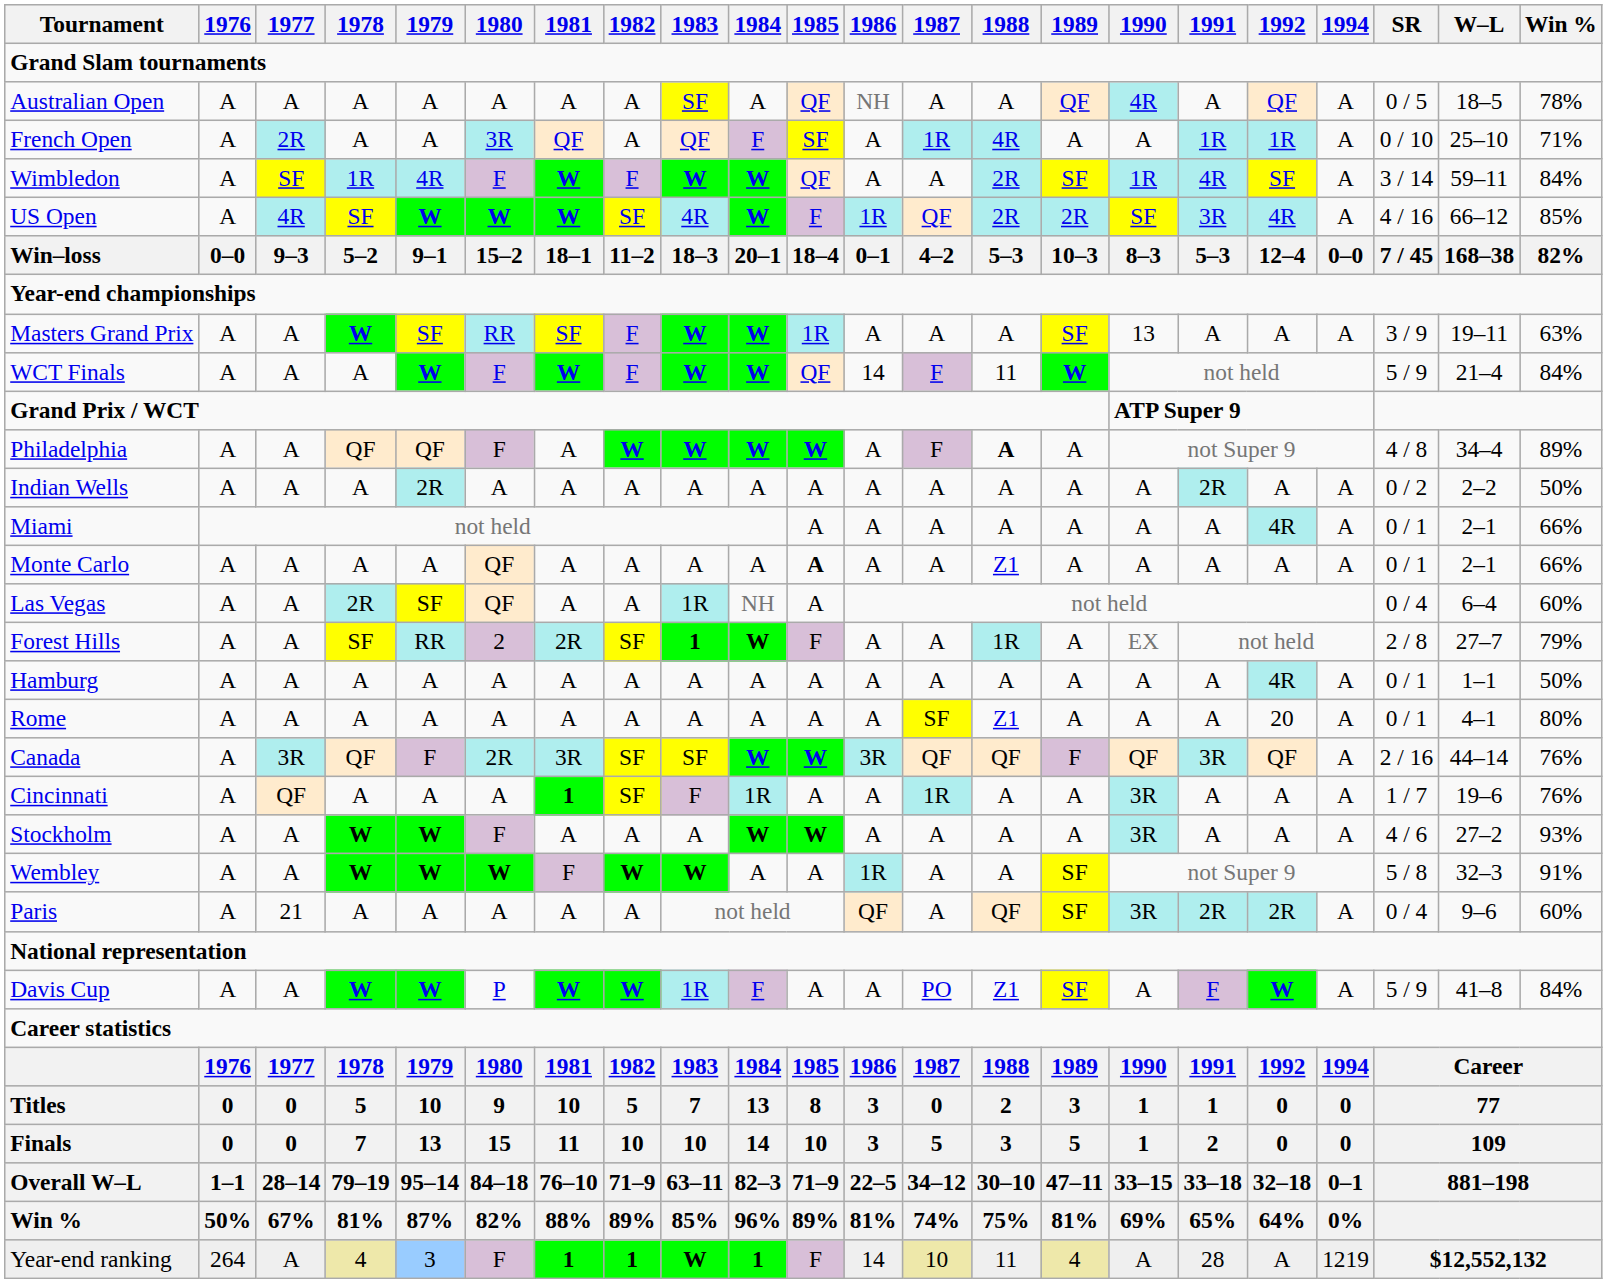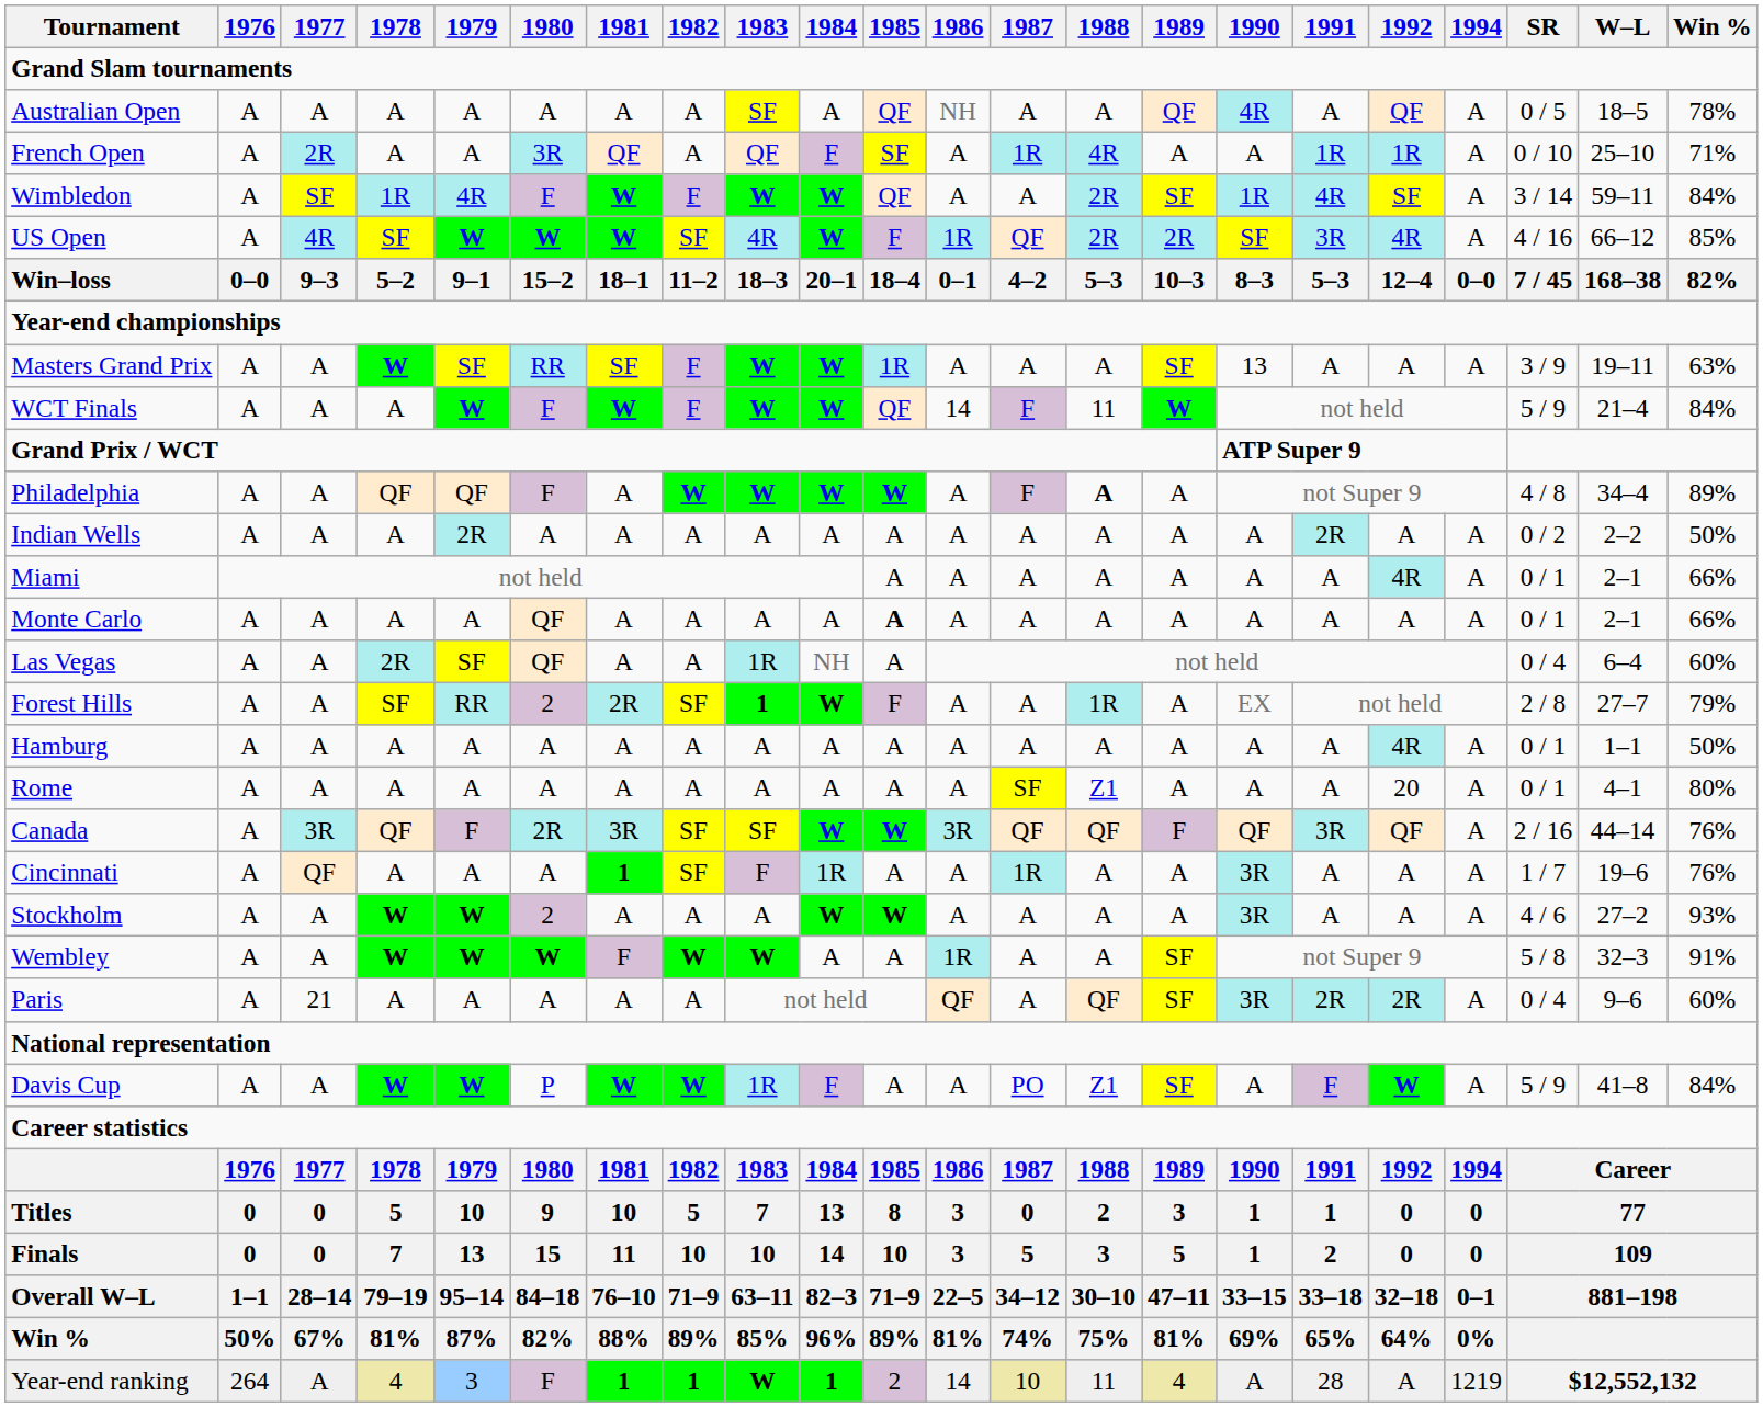 <table class="wikitable nowrap" style=text-align:center;font-size:95%>
 <tr>
 <th>Tournament</th>
 <th><a href='#'>1976</a></th>
 <th><a href='#'>1977</a></th>
 <th><a href='#'>1978</a></th>
 <th><a href='#'>1979</a></th>
 <th><a href='#'>1980</a></th>
 <th><a href='#'>1981</a></th>
 <th><a href='#'>1982</a></th>
 <th><a href='#'>1983</a></th>
 <th><a href='#'>1984</a></th>
 <th><a href='#'>1985</a></th>
 <th><a href='#'>1986</a></th>
 <th><a href='#'>1987</a></th>
 <th><a href='#'>1988</a></th>
 <th><a href='#'>1989</a></th>
 <th><a href='#'>1990</a></th>
 <th><a href='#'>1991</a></th>
 <th><a href='#'>1992</a></th>
 <th><a href='#'>1994</a></th>
 <th>SR</th>
 <th>W–L</th>
 <th>Win %</th>
 </tr>
 <tr>
 <td colspan=22 align=left><strong>Grand Slam tournaments</strong></td>
 </tr>
 <tr>
 <td align=left><a href='#'>Australian Open</a></td>
 <td>A</td>
 <td>A</td>
 <td>A</td>
 <td>A</td>
 <td>A</td>
 <td>A</td>
 <td>A</td>
 <td bgcolor=yellow><a href='#'>SF</a></td>
 <td>A</td>
 <td bgcolor=#ffebcd><a href='#'>QF</a></td>
 <td style=color:#767676>NH</td>
 <td>A</td>
 <td>A</td>
 <td bgcolor=#ffebcd><a href='#'>QF</a></td>
 <td bgcolor=#afeeee><a href='#'>4R</a></td>
 <td>A</td>
 <td bgcolor=#ffebcd><a href='#'>QF</a></td>
 <td>A</td>
 <td>0 / 5</td>
 <td>18–5</td>
 <td>78%</td>
 </tr>
 <tr>
 <td align=left><a href='#'>French Open</a></td>
 <td>A</td>
 <td bgcolor=#afeeee><a href='#'>2R</a></td>
 <td>A</td>
 <td>A</td>
 <td bgcolor=#afeeee><a href='#'>3R</a></td>
 <td bgcolor=#ffebcd><a href='#'>QF</a></td>
 <td>A</td>
 <td bgcolor=#ffebcd><a href='#'>QF</a></td>
 <td bgcolor=thistle><a href='#'>F</a></td>
 <td bgcolor=yellow><a href='#'>SF</a></td>
 <td>A</td>
 <td bgcolor=#afeeee><a href='#'>1R</a></td>
 <td bgcolor=#afeeee><a href='#'>4R</a></td>
 <td>A</td>
 <td>A</td>
 <td bgcolor=#afeeee><a href='#'>1R</a></td>
 <td bgcolor=#afeeee><a href='#'>1R</a></td>
 <td>A</td>
 <td>0 / 10</td>
 <td>25–10</td>
 <td>71%</td>
 </tr>
 <tr>
 <td align=left><a href='#'>Wimbledon</a></td>
 <td>A</td>
 <td bgcolor=yellow><a href='#'>SF</a></td>
 <td bgcolor=#afeeee><a href='#'>1R</a></td>
 <td bgcolor=#afeeee><a href='#'>4R</a></td>
 <td bgcolor=thistle><a href='#'>F</a></td>
 <td bgcolor=lime><a href='#'><strong>W</strong></a></td>
 <td bgcolor=thistle><a href='#'>F</a></td>
 <td bgcolor=lime><a href='#'><strong>W</strong></a></td>
 <td bgcolor=lime><a href='#'><strong>W</strong></a></td>
 <td bgcolor=#ffebcd><a href='#'>QF</a></td>
 <td>A</td>
 <td>A</td>
 <td bgcolor=#afeeee><a href='#'>2R</a></td>
 <td bgcolor=yellow><a href='#'>SF</a></td>
 <td bgcolor=#afeeee><a href='#'>1R</a></td>
 <td bgcolor=#afeeee><a href='#'>4R</a></td>
 <td bgcolor=yellow><a href='#'>SF</a></td>
 <td>A</td>
 <td>3 / 14</td>
 <td>59–11</td>
 <td>84%</td>
 </tr>
 <tr>
 <td align=left><a href='#'>US Open</a></td>
 <td>A</td>
 <td bgcolor=#afeeee><a href='#'>4R</a></td>
 <td bgcolor=yellow><a href='#'>SF</a></td>
 <td bgcolor=lime><a href='#'><strong>W</strong></a></td>
 <td bgcolor=lime><a href='#'><strong>W</strong></a></td>
 <td bgcolor=lime><a href='#'><strong>W</strong></a></td>
 <td bgcolor=yellow><a href='#'>SF</a></td>
 <td bgcolor=#afeeee><a href='#'>4R</a></td>
 <td bgcolor=lime><a href='#'><strong>W</strong></a></td>
 <td bgcolor=thistle><a href='#'>F</a></td>
 <td bgcolor=#afeeee><a href='#'>1R</a></td>
 <td bgcolor=#ffebcd><a href='#'>QF</a></td>
 <td bgcolor=#afeeee><a href='#'>2R</a></td>
 <td bgcolor=#afeeee><a href='#'>2R</a></td>
 <td bgcolor=yellow><a href='#'>SF</a></td>
 <td bgcolor=#afeeee><a href='#'>3R</a></td>
 <td bgcolor=#afeeee><a href='#'>4R</a></td>
 <td>A</td>
 <td>4 / 16</td>
 <td>66–12</td>
 <td>85%</td>
 </tr>
 <tr>
 <th style=text-align:left>Win–loss</th>
 <th>0–0</th>
 <th>9–3</th>
 <th>5–2</th>
 <th>9–1</th>
 <th>15–2</th>
 <th>18–1</th>
 <th>11–2</th>
 <th>18–3</th>
 <th>20–1</th>
 <th>18–4</th>
 <th>0–1</th>
 <th>4–2</th>
 <th>5–3</th>
 <th>10–3</th>
 <th>8–3</th>
 <th>5–3</th>
 <th>12–4</th>
 <th>0–0</th>
 <th>7 / 45</th>
 <th>168–38</th>
 <th>82%</th>
 </tr>
 <tr>
 <td colspan=22 align=left><strong>Year-end championships</strong></td>
 </tr>
 <tr>
 <td align=left><a href='#'>Masters Grand Prix</a></td>
 <td>A</td>
 <td>A</td>
 <td bgcolor=lime><a href='#'><strong>W</strong></a></td>
 <td bgcolor=yellow><a href='#'>SF</a></td>
 <td bgcolor=#afeeee><a href='#'>RR</a></td>
 <td bgcolor=yellow><a href='#'>SF</a></td>
 <td bgcolor=thistle><a href='#'>F</a></td>
 <td bgcolor=lime><a href='#'><strong>W</strong></a></td>
 <td bgcolor=lime><a href='#'><strong>W</strong></a></td>
 <td bgcolor=#afeeee><a href='#'>1R</a></td>
 <td>A</td>
 <td>A</td>
 <td>A</td>
 <td bgcolor=yellow><a href='#'>SF</a></td>
 <td>13</td>
 <td>A</td>
 <td>A</td>
 <td>A</td>
 <td>3 / 9</td>
 <td>19–11</td>
 <td>63%</td>
 </tr>
 <tr>
 <td align=left><a href='#'>WCT Finals</a></td>
 <td>A</td>
 <td>A</td>
 <td>A</td>
 <td bgcolor=lime><a href='#'><strong>W</strong></a></td>
 <td bgcolor=thistle><a href='#'>F</a></td>
 <td bgcolor=lime><a href='#'><strong>W</strong></a></td>
 <td bgcolor=thistle><a href='#'>F</a></td>
 <td bgcolor=lime><a href='#'><strong>W</strong></a></td>
 <td bgcolor=lime><a href='#'><strong>W</strong></a></td>
 <td bgcolor=#ffebcd><a href='#'>QF</a></td>
 <td>14</td>
 <td bgcolor=thistle><a href='#'>F</a></td>
 <td>11</td>
 <td bgcolor=lime><a href='#'><strong>W</strong></a></td>
 <td colspan=4 style=color:#767676>not held</td>
 <td>5 / 9</td>
 <td>21–4</td>
 <td>84%</td>
 </tr>
 <tr>
 <td colspan="15" align="left"><strong>Grand Prix / WCT</strong></td>
 <td colspan="4" align="left"><strong>ATP Super 9</strong></td>
 </tr>
 <tr>
 <td align=left><a href='#'>Philadelphia</a></td>
 <td>A</td>
 <td>A</td>
 <td bgcolor=ffebcd>QF</td>
 <td bgcolor=ffebcd>QF</td>
 <td bgcolor=thistle>F</td>
 <td>A</td>
 <td bgcolor=lime><a href='#'><strong>W</strong></a></td>
 <td bgcolor=lime><a href='#'><strong>W</strong></a></td>
 <td bgcolor=lime><a href='#'><strong>W</strong></a></td>
 <td bgcolor=lime><a href='#'><strong>W</strong></a></td>
 <td>A</td>
 <td bgcolor=thistle>F</td>
 <td><strong>A</strong></td>
 <td>A</td>
 <td colspan=4 style=color:#767676>not Super 9</td>
 <td>4 / 8</td>
 <td>34–4</td>
 <td>89%</td>
 </tr>
 <tr>
 <td align=left><a href='#'>Indian Wells</a></td>
 <td>A</td>
 <td>A</td>
 <td>A</td>
 <td bgcolor=afeeee>2R</td>
 <td>A</td>
 <td>A</td>
 <td>A</td>
 <td>A</td>
 <td>A</td>
 <td>A</td>
 <td>A</td>
 <td>A</td>
 <td>A</td>
 <td>A</td>
 <td>A</td>
 <td bgcolor=afeeee>2R</td>
 <td>A</td>
 <td>A</td>
 <td>0 / 2</td>
 <td>2–2</td>
 <td>50%</td>
 </tr>
 <tr>
 <td align=left><a href='#'>Miami</a></td>
 <td colspan=9 style=color:#767676>not held</td>
 <td>A</td>
 <td>A</td>
 <td>A</td>
 <td>A</td>
 <td>A</td>
 <td>A</td>
 <td>A</td>
 <td bgcolor=afeeee>4R</td>
 <td>A</td>
 <td>0 / 1</td>
 <td>2–1</td>
 <td>66%</td>
 </tr>
 <tr>
 <td align=left><a href='#'>Monte Carlo</a></td>
 <td>A</td>
 <td>A</td>
 <td>A</td>
 <td>A</td>
 <td bgcolor=ffebcd>QF</td>
 <td>A</td>
 <td>A</td>
 <td>A</td>
 <td>A</td>
 <td><strong>A</strong></td>
 <td>A</td>
 <td>A</td>
-<td><a href='#'>Z1</a></td>
+<td>A</td>
 <td>A</td>
 <td>A</td>
 <td>A</td>
 <td>A</td>
 <td>A</td>
 <td>0 / 1</td>
 <td>2–1</td>
 <td>66%</td>
 </tr>
 <tr>
 <td align=left><a href='#'>Las Vegas</a></td>
 <td>A</td>
 <td>A</td>
 <td bgcolor=afeeee>2R</td>
 <td bgcolor=yellow>SF</td>
 <td bgcolor=ffebcd>QF</td>
 <td>A</td>
 <td>A</td>
 <td bgcolor=afeeee>1R</td>
 <td style=color:#767676>NH</td>
 <td>A</td>
 <td colspan=8 style=color:#767676>not held</td>
 <td>0 / 4</td>
 <td>6–4</td>
 <td>60%</td>
 </tr>
 <tr>
 <td align=left><a href='#'>Forest Hills</a></td>
 <td>A</td>
 <td>A</td>
 <td bgcolor=yellow>SF</td>
 <td bgcolor=afeeee>RR</td>
 <td bgcolor=thistle>2</td>
 <td bgcolor=afeeee>2R</td>
 <td bgcolor=yellow>SF</td>
 <td bgcolor=lime><strong>1</strong></td>
 <td bgcolor=lime><strong>W</strong></td>
 <td bgcolor=thistle>F</td>
 <td>A</td>
 <td>A</td>
 <td bgcolor=afeeee>1R</td>
 <td>A</td>
 <td style=color:#767676>EX</td>
 <td colspan=3 style=color:#767676>not held</td>
 <td>2 / 8</td>
 <td>27–7</td>
 <td>79%</td>
 </tr>
 <tr>
 <td align=left><a href='#'>Hamburg</a></td>
 <td>A</td>
 <td>A</td>
 <td>A</td>
 <td>A</td>
 <td>A</td>
 <td>A</td>
 <td>A</td>
 <td>A</td>
 <td>A</td>
 <td>A</td>
 <td>A</td>
 <td>A</td>
 <td>A</td>
 <td>A</td>
 <td>A</td>
 <td>A</td>
 <td bgcolor=afeeee>4R</td>
 <td>A</td>
 <td>0 / 1</td>
 <td>1–1</td>
 <td>50%</td>
 </tr>
 <tr>
 <td align=left><a href='#'>Rome</a></td>
 <td>A</td>
 <td>A</td>
 <td>A</td>
 <td>A</td>
 <td>A</td>
 <td>A</td>
 <td>A</td>
 <td>A</td>
 <td>A</td>
 <td>A</td>
 <td>A</td>
 <td bgcolor=yellow>SF</td>
 <td><a href='#'>Z1</a></td>
 <td>A</td>
 <td>A</td>
 <td>A</td>
 <td>20</td>
 <td>A</td>
 <td>0 / 1</td>
 <td>4–1</td>
 <td>80%</td>
 </tr>
 <tr>
 <td align=left><a href='#'>Canada</a></td>
 <td>A</td>
 <td bgcolor=afeeee>3R</td>
 <td bgcolor=ffebcd>QF</td>
 <td bgcolor=thistle>F</td>
 <td bgcolor=afeeee>2R</td>
 <td bgcolor=afeeee>3R</td>
 <td bgcolor=yellow>SF</td>
 <td bgcolor=yellow>SF</td>
 <td bgcolor=lime><a href='#'><strong>W</strong></a></td>
 <td bgcolor=lime><a href='#'><strong>W</strong></a></td>
 <td bgcolor=afeeee>3R</td>
 <td bgcolor=ffebcd>QF</td>
 <td bgcolor=ffebcd>QF</td>
 <td bgcolor=thistle>F</td>
 <td bgcolor=ffebcd>QF</td>
 <td bgcolor=afeeee>3R</td>
 <td bgcolor=ffebcd>QF</td>
 <td>A</td>
 <td>2 / 16</td>
 <td>44–14</td>
 <td>76%</td>
 </tr>
 <tr>
 <td align=left><a href='#'>Cincinnati</a></td>
 <td>A</td>
 <td bgcolor=ffebcd>QF</td>
 <td>A</td>
 <td>A</td>
 <td>A</td>
 <td bgcolor=lime><strong>1</strong></td>
 <td bgcolor=yellow>SF</td>
 <td bgcolor=thistle>F</td>
 <td bgcolor=afeeee>1R</td>
 <td>A</td>
 <td>A</td>
 <td bgcolor=afeeee>1R</td>
 <td>A</td>
 <td>A</td>
 <td bgcolor=afeeee>3R</td>
 <td>A</td>
 <td>A</td>
 <td>A</td>
 <td>1 / 7</td>
 <td>19–6</td>
 <td>76%</td>
 </tr>
 <tr>
 <td align=left><a href='#'>Stockholm</a></td>
 <td>A</td>
 <td>A</td>
 <td bgcolor=lime><strong>W</strong></td>
 <td bgcolor=lime><strong>W</strong></td>
-<td bgcolor=thistle>F</td>
+<td bgcolor=thistle>2</td>
 <td>A</td>
 <td>A</td>
 <td>A</td>
 <td bgcolor=lime><strong>W</strong></td>
 <td bgcolor=lime><strong>W</strong></td>
 <td>A</td>
 <td>A</td>
 <td>A</td>
 <td>A</td>
 <td bgcolor=afeeee>3R</td>
 <td>A</td>
 <td>A</td>
 <td>A</td>
 <td>4 / 6</td>
 <td>27–2</td>
 <td>93%</td>
 </tr>
 <tr>
 <td align=left><a href='#'>Wembley</a></td>
 <td>A</td>
 <td>A</td>
 <td bgcolor=lime><strong>W</strong></td>
 <td bgcolor=lime><strong>W</strong></td>
 <td bgcolor=lime><strong>W</strong></td>
 <td bgcolor=thistle>F</td>
 <td bgcolor=lime><strong>W</strong></td>
 <td bgcolor=lime><strong>W</strong></td>
 <td>A</td>
 <td>A</td>
 <td bgcolor=afeeee>1R</td>
 <td>A</td>
 <td>A</td>
 <td bgcolor=yellow>SF</td>
 <td colspan=4 style=color:#767676>not Super 9</td>
 <td>5 / 8</td>
 <td>32–3</td>
 <td>91%</td>
 </tr>
 <tr>
 <td align=left><a href='#'>Paris</a></td>
 <td>A</td>
 <td>21</td>
 <td>A</td>
 <td>A</td>
 <td>A</td>
 <td>A</td>
 <td>A</td>
 <td colspan=3 style=color:#767676>not held</td>
 <td bgcolor=ffebcd>QF</td>
 <td>A</td>
 <td bgcolor=ffebcd>QF</td>
 <td bgcolor=yellow>SF</td>
 <td bgcolor=afeeee>3R</td>
 <td bgcolor=afeeee>2R</td>
 <td bgcolor=afeeee>2R</td>
 <td>A</td>
 <td>0 / 4</td>
 <td>9–6</td>
 <td>60%</td>
 </tr>
 <tr>
 <td colspan=22 align=left><strong>National representation</strong></td>
 </tr>
 <tr>
 <td align=left><a href='#'>Davis Cup</a></td>
 <td>A</td>
 <td>A</td>
 <td bgcolor=lime><a href='#'><strong>W</strong></a></td>
 <td bgcolor=lime><a href='#'><strong>W</strong></a></td>
 <td><a href='#'>P</a></td>
 <td bgcolor=lime><a href='#'><strong>W</strong></a></td>
 <td bgcolor=lime><a href='#'><strong>W</strong></a></td>
 <td bgcolor=afeeee><a href='#'>1R</a></td>
 <td bgcolor=thistle><a href='#'>F</a></td>
 <td>A</td>
 <td>A</td>
 <td><a href='#'>PO</a></td>
 <td><a href='#'>Z1</a></td>
 <td bgcolor=yellow><a href='#'>SF</a></td>
 <td>A</td>
 <td bgcolor=thistle><a href='#'>F</a></td>
 <td bgcolor=lime><a href='#'><strong>W</strong></a></td>
 <td>A</td>
 <td>5 / 9</td>
 <td>41–8</td>
 <td>84%</td>
 </tr>
 <tr>
 <td colspan=22 align=left><strong>Career statistics</strong></td>
 </tr>
 <tr>
 <th></th>
 <th><a href='#'>1976</a></th>
 <th><a href='#'>1977</a></th>
 <th><a href='#'>1978</a></th>
 <th><a href='#'>1979</a></th>
 <th><a href='#'>1980</a></th>
 <th><a href='#'>1981</a></th>
 <th><a href='#'>1982</a></th>
 <th><a href='#'>1983</a></th>
 <th><a href='#'>1984</a></th>
 <th><a href='#'>1985</a></th>
 <th><a href='#'>1986</a></th>
 <th><a href='#'>1987</a></th>
 <th><a href='#'>1988</a></th>
 <th><a href='#'>1989</a></th>
 <th><a href='#'>1990</a></th>
 <th><a href='#'>1991</a></th>
 <th><a href='#'>1992</a></th>
 <th><a href='#'>1994</a></th>
 <th colspan=3>Career</th>
 </tr>
 <tr>
 <th style=text-align:left>Titles</th>
 <th>0</th>
 <th>0</th>
 <th>5</th>
 <th>10</th>
 <th>9</th>
 <th>10</th>
 <th>5</th>
 <th>7</th>
 <th>13</th>
 <th>8</th>
 <th>3</th>
 <th>0</th>
 <th>2</th>
 <th>3</th>
 <th>1</th>
 <th>1</th>
 <th>0</th>
 <th>0</th>
 <th colspan=3>77</th>
 </tr>
 <tr>
 <th style=text-align:left>Finals</th>
 <th>0</th>
 <th>0</th>
 <th>7</th>
 <th>13</th>
 <th>15</th>
 <th>11</th>
 <th>10</th>
 <th>10</th>
 <th>14</th>
 <th>10</th>
 <th>3</th>
 <th>5</th>
 <th>3</th>
 <th>5</th>
 <th>1</th>
 <th>2</th>
 <th>0</th>
 <th>0</th>
 <th colspan=3>109</th>
 </tr>
 <tr>
 <th style=text-align:left>Overall W–L</th>
 <th>1–1</th>
 <th>28–14</th>
 <th>79–19</th>
 <th>95–14</th>
 <th>84–18</th>
 <th>76–10</th>
 <th>71–9</th>
 <th>63–11</th>
 <th>82–3</th>
 <th>71–9</th>
 <th>22–5</th>
 <th>34–12</th>
 <th>30–10</th>
 <th>47–11</th>
 <th>33–15</th>
 <th>33–18</th>
 <th>32–18</th>
 <th>0–1</th>
 <th colspan=3>881–198</th>
 </tr>
 <tr>
 <th style=text-align:left>Win %</th>
 <th>50%</th>
 <th>67%</th>
 <th>81%</th>
 <th>87%</th>
 <th>82%</th>
 <th>88%</th>
 <th>89%</th>
 <th>85%</th>
 <th>96%</th>
 <th>89%</th>
 <th>81%</th>
 <th>74%</th>
 <th>75%</th>
 <th>81%</th>
 <th>69%</th>
 <th>65%</th>
 <th>64%</th>
 <th>0%</th>
 <th colspan=3></th>
 </tr>
 <tr bgcolor=efefef>
 <td align=left>Year-end ranking</td>
 <td>264</td>
 <td>A</td>
 <td bgcolor=#eee8AA>4</td>
 <td bgcolor=99ccff>3</td>
 <td bgcolor=thistle>F</td>
 <td bgcolor=lime><strong>1</strong></td>
 <td bgcolor=lime><strong>1</strong></td>
 <td bgcolor=lime><strong>W</strong></td>
 <td bgcolor=lime><strong>1</strong></td>
-<td bgcolor=thistle>F</td>
+<td bgcolor=thistle>2</td>
 <td>14</td>
 <td bgcolor=#eee8AA>10</td>
 <td>11</td>
 <td bgcolor=#eee8AA>4</td>
 <td>A</td>
 <td>28</td>
 <td>A</td>
 <td>1219</td>
 <th colspan=3>$12,552,132</th>
 </tr>
 </table>
